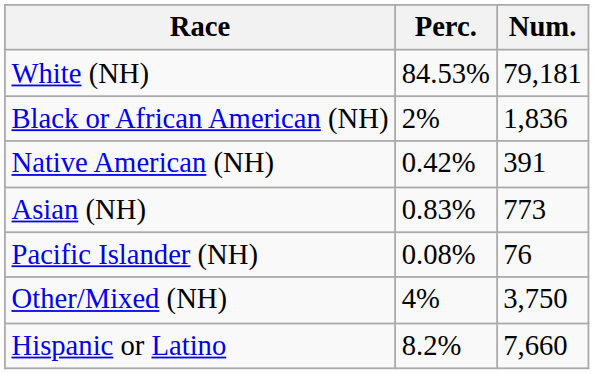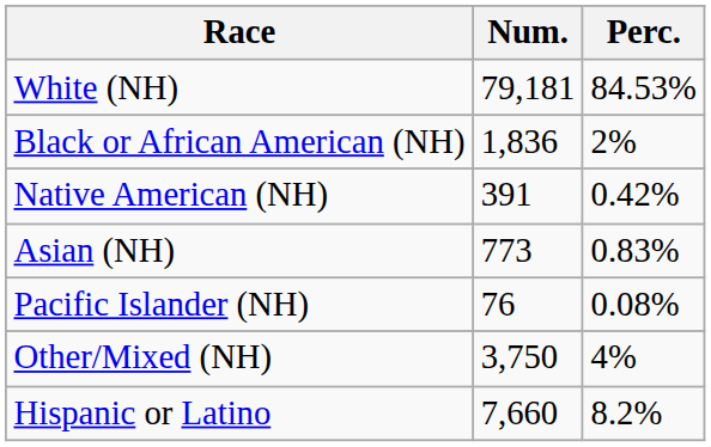 <table class="wikitable">
 <tr>
 <th>Race</th>
+<th>Num.</th>
 <th>Perc.</th>
-<th>Num.</th>
 </tr>
 <tr>
 <td><a href='#'>White</a> (NH)</td>
+<td>79,181</td>
 <td>84.53%</td>
-<td>79,181</td>
 </tr>
 <tr>
 <td><a href='#'>Black or African American</a> (NH)</td>
+<td>1,836</td>
 <td>2%</td>
-<td>1,836</td>
 </tr>
 <tr>
 <td><a href='#'>Native American</a> (NH)</td>
+<td>391</td>
 <td>0.42%</td>
-<td>391</td>
 </tr>
 <tr>
 <td><a href='#'>Asian</a> (NH)</td>
+<td>773</td>
 <td>0.83%</td>
-<td>773</td>
 </tr>
 <tr>
 <td><a href='#'>Pacific Islander</a> (NH)</td>
+<td>76</td>
 <td>0.08%</td>
-<td>76</td>
 </tr>
 <tr>
 <td><a href='#'>Other/Mixed</a> (NH)</td>
+<td>3,750</td>
 <td>4%</td>
-<td>3,750</td>
 </tr>
 <tr>
 <td><a href='#'>Hispanic</a> or <a href='#'>Latino</a></td>
+<td>7,660</td>
 <td>8.2%</td>
-<td>7,660</td>
 </tr>
 </table>
